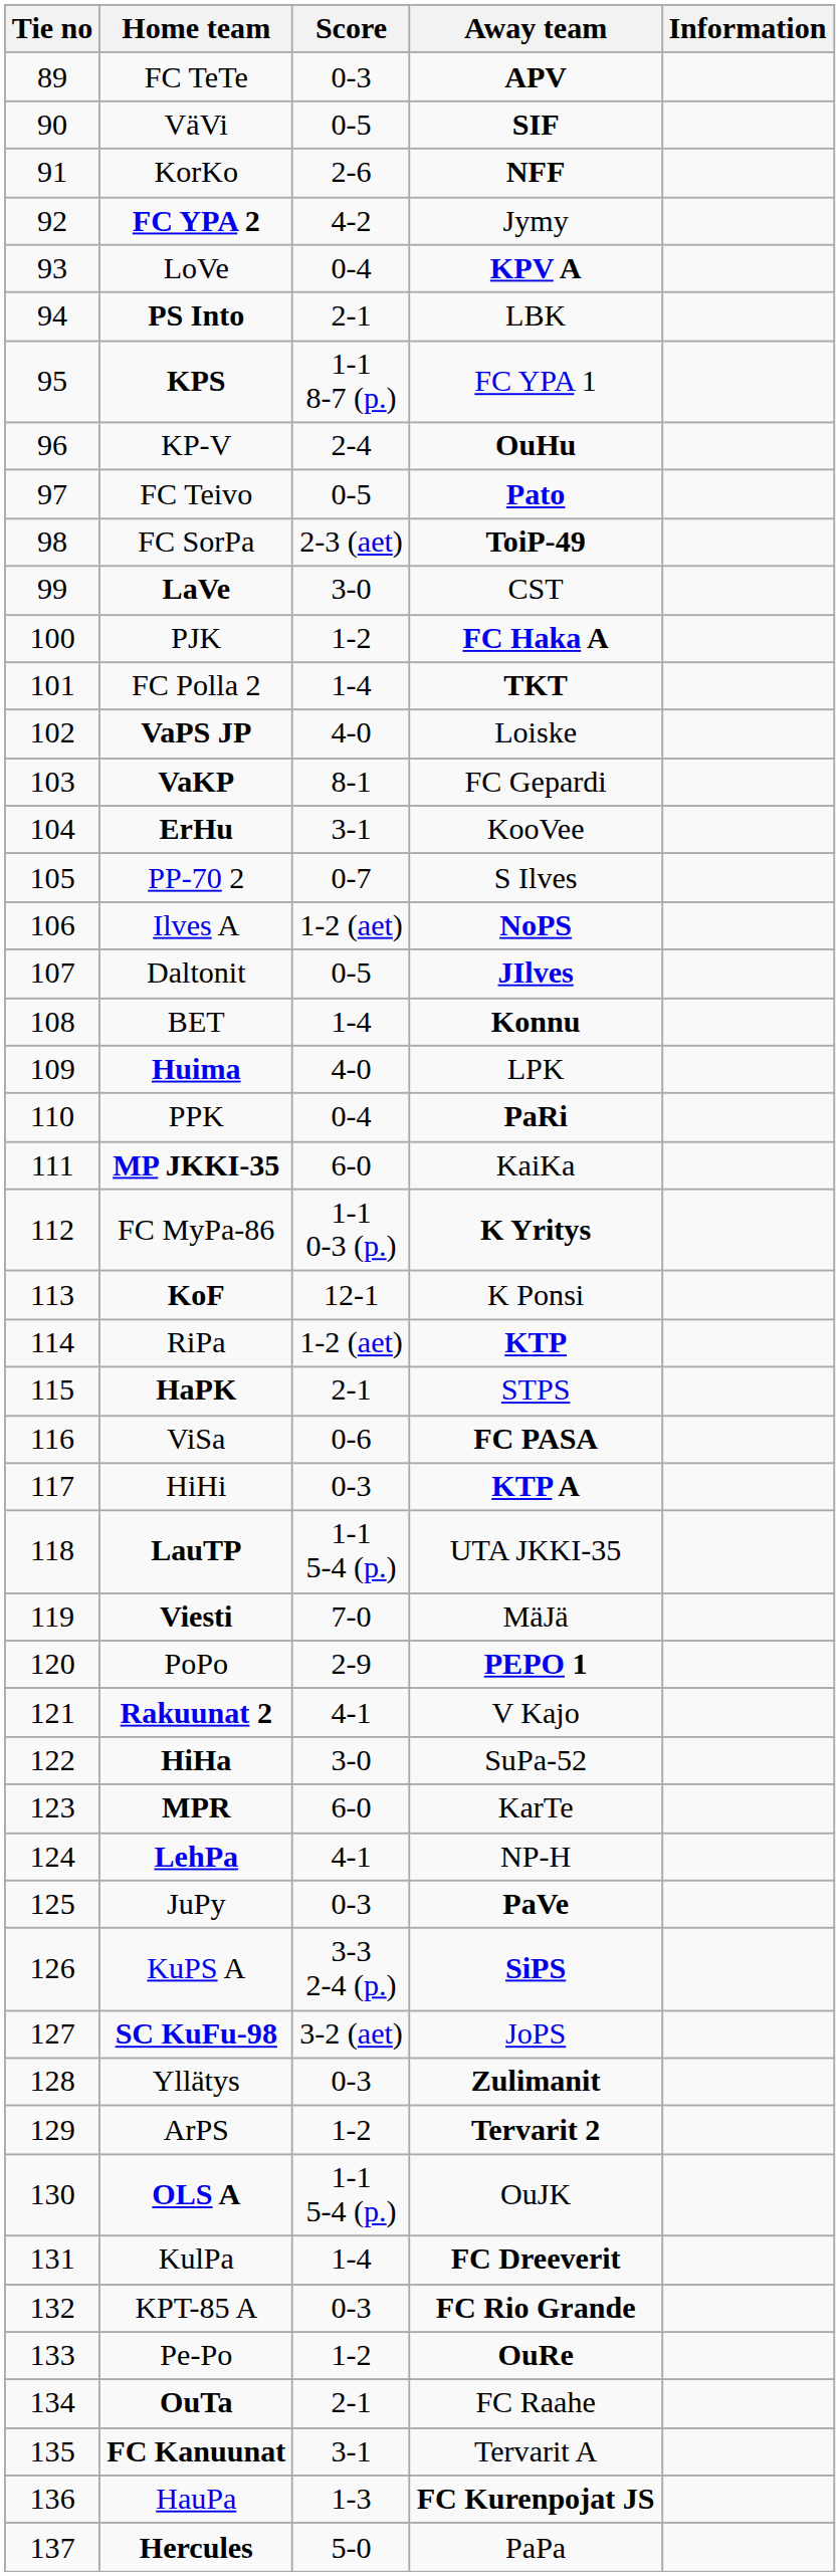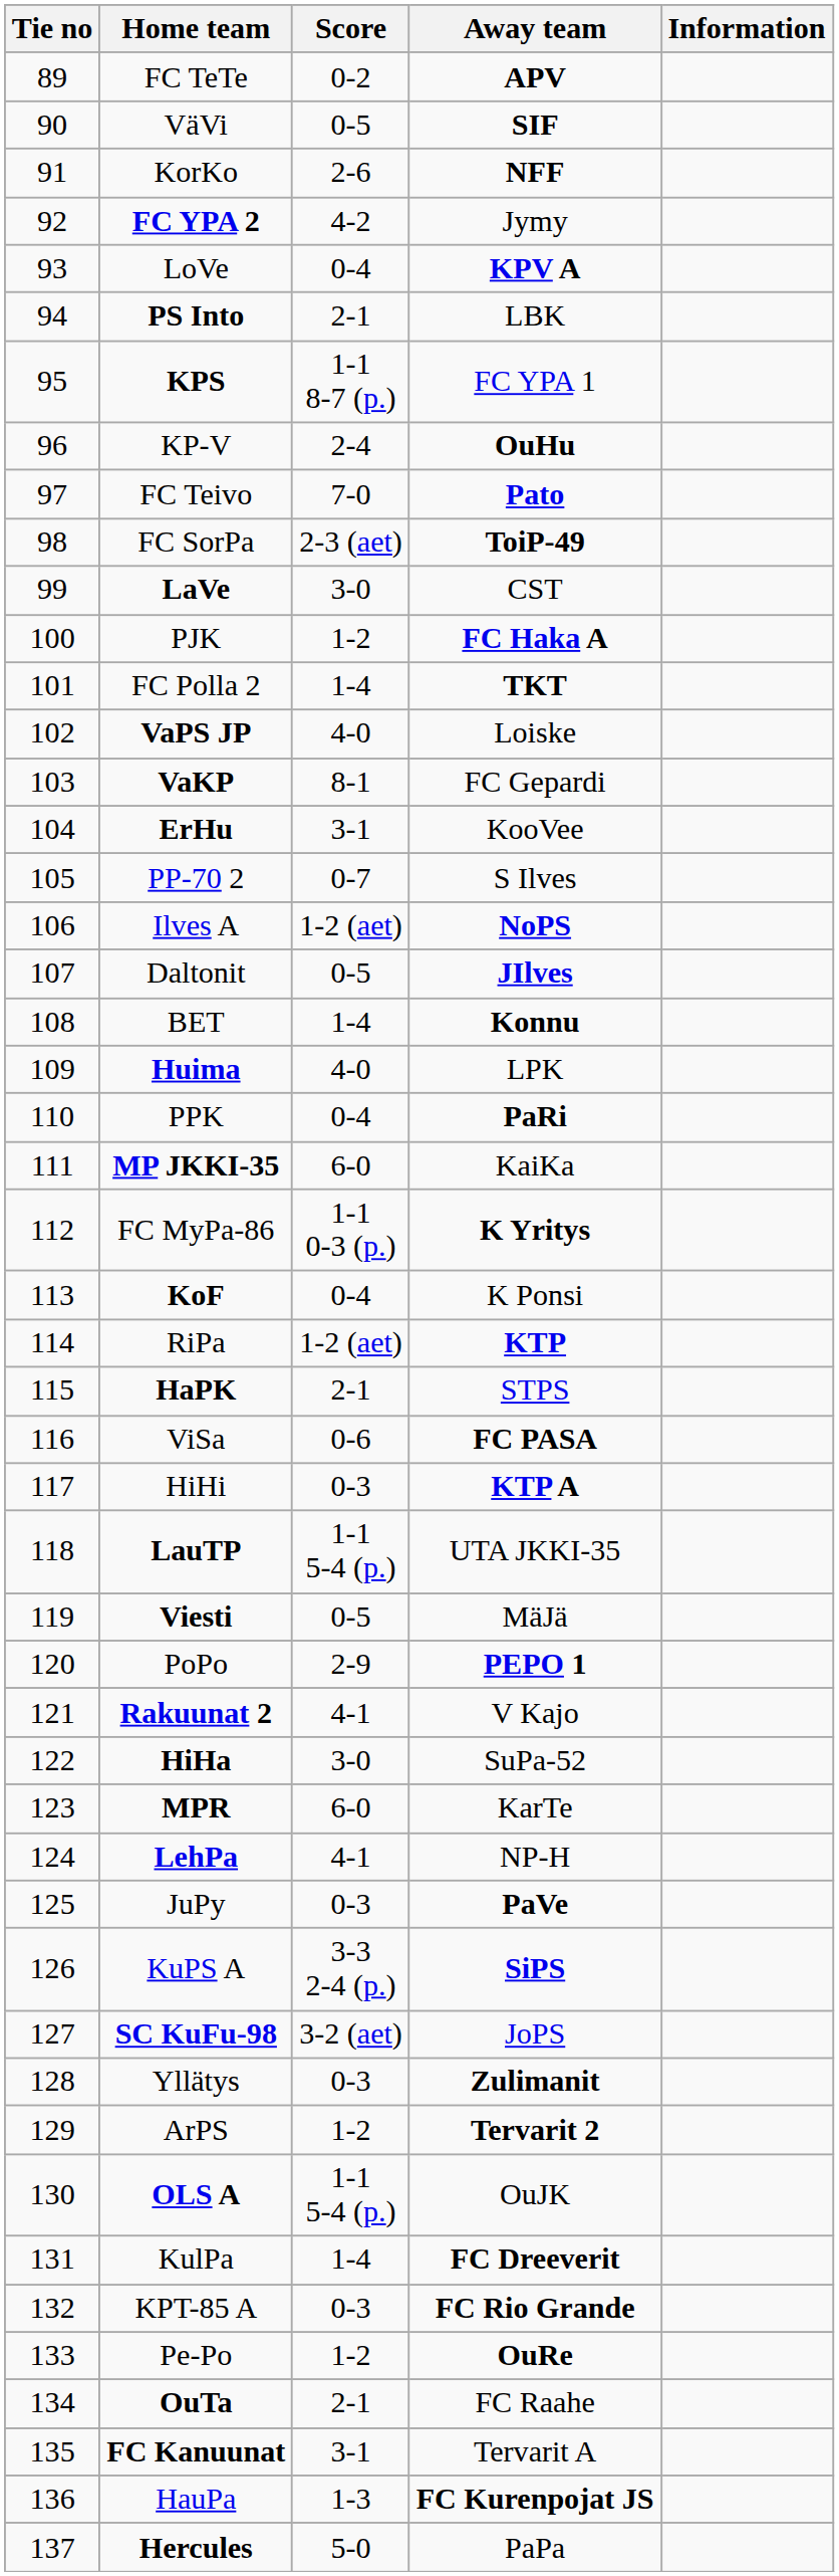 <table class="wikitable" style="text-align:center">
 <tr>
 <th style= width="40px">Tie no</th>
 <th style= width="150px">Home team</th>
 <th style= width="60px">Score</th>
 <th style= width="150px">Away team</th>
 <th style= width="30px">Information</th>
 </tr>
 <tr>
 <td>89</td>
 <td>FC TeTe</td>
-<td>0-3</td>
+<td>0-2</td>
 <td><strong>APV</strong></td>
 <td></td>
 </tr>
 <tr>
 <td>90</td>
 <td>VäVi</td>
 <td>0-5</td>
 <td><strong>SIF</strong></td>
 <td></td>
 </tr>
 <tr>
 <td>91</td>
 <td>KorKo</td>
 <td>2-6</td>
 <td><strong>NFF</strong></td>
 <td></td>
 </tr>
 <tr>
 <td>92</td>
 <td><strong><a href='#'>FC YPA</a> 2</strong></td>
 <td>4-2</td>
 <td>Jymy</td>
 <td></td>
 </tr>
 <tr>
 <td>93</td>
 <td>LoVe</td>
 <td>0-4</td>
 <td><strong><a href='#'>KPV</a> A</strong></td>
 <td></td>
 </tr>
 <tr>
 <td>94</td>
 <td><strong>PS Into</strong></td>
 <td>2-1</td>
 <td>LBK</td>
 <td></td>
 </tr>
 <tr>
 <td>95</td>
 <td><strong>KPS</strong></td>
 <td>1-1<br> 8-7 (<a href='#'>p.</a>)</td>
 <td><a href='#'>FC YPA</a> 1</td>
 <td></td>
 </tr>
 <tr>
 <td>96</td>
 <td>KP-V</td>
 <td>2-4</td>
 <td><strong>OuHu</strong></td>
 <td></td>
 </tr>
 <tr>
 <td>97</td>
 <td>FC Teivo</td>
-<td>0-5</td>
+<td>7-0</td>
 <td><strong><a href='#'>Pato</a></strong></td>
 <td></td>
 </tr>
 <tr>
 <td>98</td>
 <td>FC SorPa</td>
 <td>2-3 (<a href='#'>aet</a>)</td>
 <td><strong>ToiP-49</strong></td>
 <td></td>
 </tr>
 <tr>
 <td>99</td>
 <td><strong>LaVe</strong></td>
 <td>3-0</td>
 <td>CST</td>
 <td></td>
 </tr>
 <tr>
 <td>100</td>
 <td>PJK</td>
 <td>1-2</td>
 <td><strong><a href='#'>FC Haka</a> A</strong></td>
 <td></td>
 </tr>
 <tr>
 <td>101</td>
 <td>FC Polla 2</td>
 <td>1-4</td>
 <td><strong>TKT</strong></td>
 <td></td>
 </tr>
 <tr>
 <td>102</td>
 <td><strong>VaPS JP</strong></td>
 <td>4-0</td>
 <td>Loiske</td>
 <td></td>
 </tr>
 <tr>
 <td>103</td>
 <td><strong>VaKP</strong></td>
 <td>8-1</td>
 <td>FC Gepardi</td>
 <td></td>
 </tr>
 <tr>
 <td>104</td>
 <td><strong>ErHu</strong></td>
 <td>3-1</td>
 <td>KooVee</td>
 <td></td>
 </tr>
 <tr>
 <td>105</td>
 <td><a href='#'>PP-70</a> 2</td>
 <td>0-7</td>
 <td>S Ilves</td>
 <td></td>
 </tr>
 <tr>
 <td>106</td>
 <td><a href='#'>Ilves</a> A</td>
 <td>1-2 (<a href='#'>aet</a>)</td>
 <td><strong><a href='#'>NoPS</a></strong></td>
 <td></td>
 </tr>
 <tr>
 <td>107</td>
 <td>Daltonit</td>
 <td>0-5</td>
 <td><strong><a href='#'>JIlves</a></strong></td>
 <td></td>
 </tr>
 <tr>
 <td>108</td>
 <td>BET</td>
 <td>1-4</td>
 <td><strong>Konnu</strong></td>
 <td></td>
 </tr>
 <tr>
 <td>109</td>
 <td><strong><a href='#'>Huima</a></strong></td>
 <td>4-0</td>
 <td>LPK</td>
 <td></td>
 </tr>
 <tr>
 <td>110</td>
 <td>PPK</td>
 <td>0-4</td>
 <td><strong>PaRi</strong></td>
 <td></td>
 </tr>
 <tr>
 <td>111</td>
 <td><strong><a href='#'>MP</a> JKKI-35</strong></td>
 <td>6-0</td>
 <td>KaiKa</td>
 <td></td>
 </tr>
 <tr>
 <td>112</td>
 <td>FC MyPa-86</td>
 <td>1-1<br> 0-3 (<a href='#'>p.</a>)</td>
 <td><strong>K Yritys</strong></td>
 <td></td>
 </tr>
 <tr>
 <td>113</td>
 <td><strong>KoF</strong></td>
-<td>12-1</td>
+<td>0-4</td>
 <td>K Ponsi</td>
 <td></td>
 </tr>
 <tr>
 <td>114</td>
 <td>RiPa</td>
 <td>1-2 (<a href='#'>aet</a>)</td>
 <td><strong><a href='#'>KTP</a></strong></td>
 <td></td>
 </tr>
 <tr>
 <td>115</td>
 <td><strong>HaPK</strong></td>
 <td>2-1</td>
 <td><a href='#'>STPS</a></td>
 <td></td>
 </tr>
 <tr>
 <td>116</td>
 <td>ViSa</td>
 <td>0-6</td>
 <td><strong>FC PASA</strong></td>
 <td></td>
 </tr>
 <tr>
 <td>117</td>
 <td>HiHi</td>
 <td>0-3</td>
 <td><strong><a href='#'>KTP</a> A</strong></td>
 <td></td>
 </tr>
 <tr>
 <td>118</td>
 <td><strong>LauTP</strong></td>
 <td>1-1<br> 5-4 (<a href='#'>p.</a>)</td>
 <td>UTA JKKI-35</td>
 <td></td>
 </tr>
 <tr>
 <td>119</td>
 <td><strong>Viesti</strong></td>
-<td>7-0</td>
+<td>0-5</td>
 <td>MäJä</td>
 <td></td>
 </tr>
 <tr>
 <td>120</td>
 <td>PoPo</td>
 <td>2-9</td>
 <td><strong><a href='#'>PEPO</a> 1</strong></td>
 <td></td>
 </tr>
 <tr>
 <td>121</td>
 <td><strong><a href='#'>Rakuunat</a> 2</strong></td>
 <td>4-1</td>
 <td>V Kajo</td>
 <td></td>
 </tr>
 <tr>
 <td>122</td>
 <td><strong>HiHa</strong></td>
 <td>3-0</td>
 <td>SuPa-52</td>
 <td></td>
 </tr>
 <tr>
 <td>123</td>
 <td><strong>MPR</strong></td>
 <td>6-0</td>
 <td>KarTe</td>
 <td></td>
 </tr>
 <tr>
 <td>124</td>
 <td><strong><a href='#'>LehPa</a></strong></td>
 <td>4-1</td>
 <td>NP-H</td>
 <td></td>
 </tr>
 <tr>
 <td>125</td>
 <td>JuPy</td>
 <td>0-3</td>
 <td><strong>PaVe</strong></td>
 <td></td>
 </tr>
 <tr>
 <td>126</td>
 <td><a href='#'>KuPS</a> A</td>
 <td>3-3<br> 2-4 (<a href='#'>p.</a>)</td>
 <td><strong><a href='#'>SiPS</a></strong></td>
 <td></td>
 </tr>
 <tr>
 <td>127</td>
 <td><strong><a href='#'>SC KuFu-98</a></strong></td>
 <td>3-2 (<a href='#'>aet</a>)</td>
 <td><a href='#'>JoPS</a></td>
 <td></td>
 </tr>
 <tr>
 <td>128</td>
 <td>Yllätys</td>
 <td>0-3</td>
 <td><strong>Zulimanit</strong></td>
 <td></td>
 </tr>
 <tr>
 <td>129</td>
 <td>ArPS</td>
 <td>1-2</td>
 <td><strong>Tervarit 2</strong></td>
 <td></td>
 </tr>
 <tr>
 <td>130</td>
 <td><strong><a href='#'>OLS</a> A</strong></td>
 <td>1-1<br> 5-4 (<a href='#'>p.</a>)</td>
 <td>OuJK</td>
 <td></td>
 </tr>
 <tr>
 <td>131</td>
 <td>KulPa</td>
 <td>1-4</td>
 <td><strong>FC Dreeverit</strong></td>
 <td></td>
 </tr>
 <tr>
 <td>132</td>
 <td>KPT-85 A</td>
 <td>0-3</td>
 <td><strong>FC Rio Grande</strong></td>
 <td></td>
 </tr>
 <tr>
 <td>133</td>
 <td>Pe-Po</td>
 <td>1-2</td>
 <td><strong>OuRe</strong></td>
 <td></td>
 </tr>
 <tr>
 <td>134</td>
 <td><strong>OuTa</strong></td>
 <td>2-1</td>
 <td>FC Raahe</td>
 <td></td>
 </tr>
 <tr>
 <td>135</td>
 <td><strong>FC Kanuunat</strong></td>
 <td>3-1</td>
 <td>Tervarit A</td>
 <td></td>
 </tr>
 <tr>
 <td>136</td>
 <td><a href='#'>HauPa</a></td>
 <td>1-3</td>
 <td><strong>FC Kurenpojat JS</strong></td>
 <td></td>
 </tr>
 <tr>
 <td>137</td>
 <td><strong>Hercules</strong></td>
 <td>5-0</td>
 <td>PaPa</td>
 <td></td>
 </tr>
 <tr>
 </tr>
 </table>
